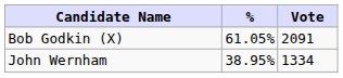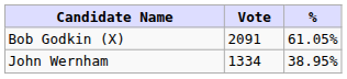 <table class="wikitable sortable">
 <tr>
 <th style="background:#ddf; width:200px;">Candidate Name</th>
+<th style="background:#ddf; width:50px;">Vote</th>
 <th style="background:#ddf; width:30px;">%</th>
-<th style="background:#ddf; width:50px;">Vote</th>
 </tr>
 <tr>
 <td>Bob Godkin (X)</td>
+<td>2091</td>
 <td>61.05%</td>
-<td>2091</td>
 </tr>
 <tr>
 <td>John Wernham</td>
+<td>1334</td>
 <td>38.95%</td>
-<td>1334</td>
 </tr>
 </table>
